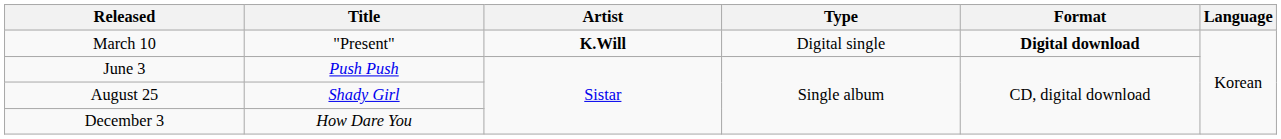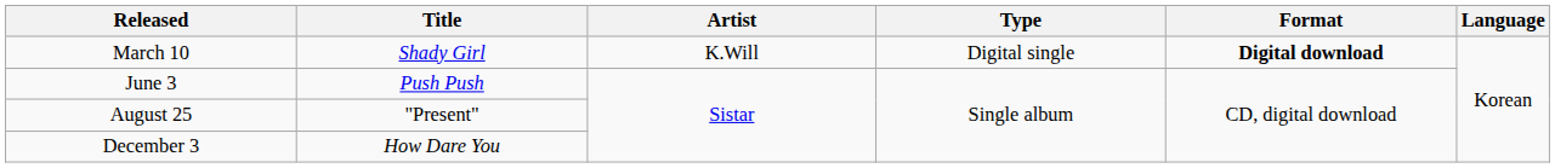 <table class="wikitable" style="text-align: center;">
 <tr>
 <th style="width:20%;">Released</th>
 <th style="width:20%;">Title</th>
 <th style="width:20%;">Artist</th>
 <th style="width:20%;">Type</th>
 <th style="width:20%;">Format</th>
 <th style="width:20%;">Language</th>
 </tr>
 <tr>
 <td>March 10</td>
-<td>"Present"</td>
-<td><strong>K.Will</strong></td>
+<td><em><a href='#'>Shady Girl</a></em></td>
+<td>K.Will</td>
 <td>Digital single</td>
 <td><strong>Digital download</strong></td>
 <td rowspan="4">Korean</td>
 </tr>
 <tr>
 <td>June 3</td>
 <td><em><a href='#'>Push Push</a></em></td>
 <td rowspan="3"><a href='#'>Sistar</a></td>
 <td rowspan="3">Single album</td>
 <td rowspan="3">CD, digital download</td>
 </tr>
 <tr>
 <td>August 25</td>
-<td><em><a href='#'>Shady Girl</a></em></td>
+<td>"Present"</td>
 </tr>
 <tr>
 <td>December 3</td>
 <td><em>How Dare You</em></td>
 </tr>
 </table>
